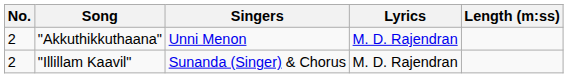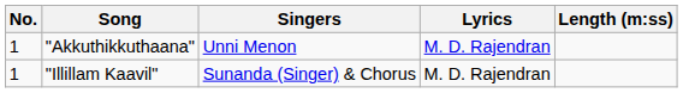 <table class="wikitable" style="font-size:95%;">
 <tr>
 <th>No.</th>
 <th>Song</th>
 <th>Singers</th>
 <th>Lyrics</th>
 <th>Length (m:ss)</th>
 </tr>
 <tr>
-<td>2</td>
+<td>1</td>
 <td>"Akkuthikkuthaana"</td>
 <td><a href='#'>Unni Menon</a></td>
 <td><a href='#'>M. D. Rajendran</a></td>
 <td></td>
 </tr>
 <tr>
-<td>2</td>
+<td>1</td>
 <td>"Illillam Kaavil"</td>
 <td><a href='#'>Sunanda (Singer)</a> & Chorus</td>
 <td>M. D. Rajendran</td>
 <td></td>
 </tr>
 </table>
